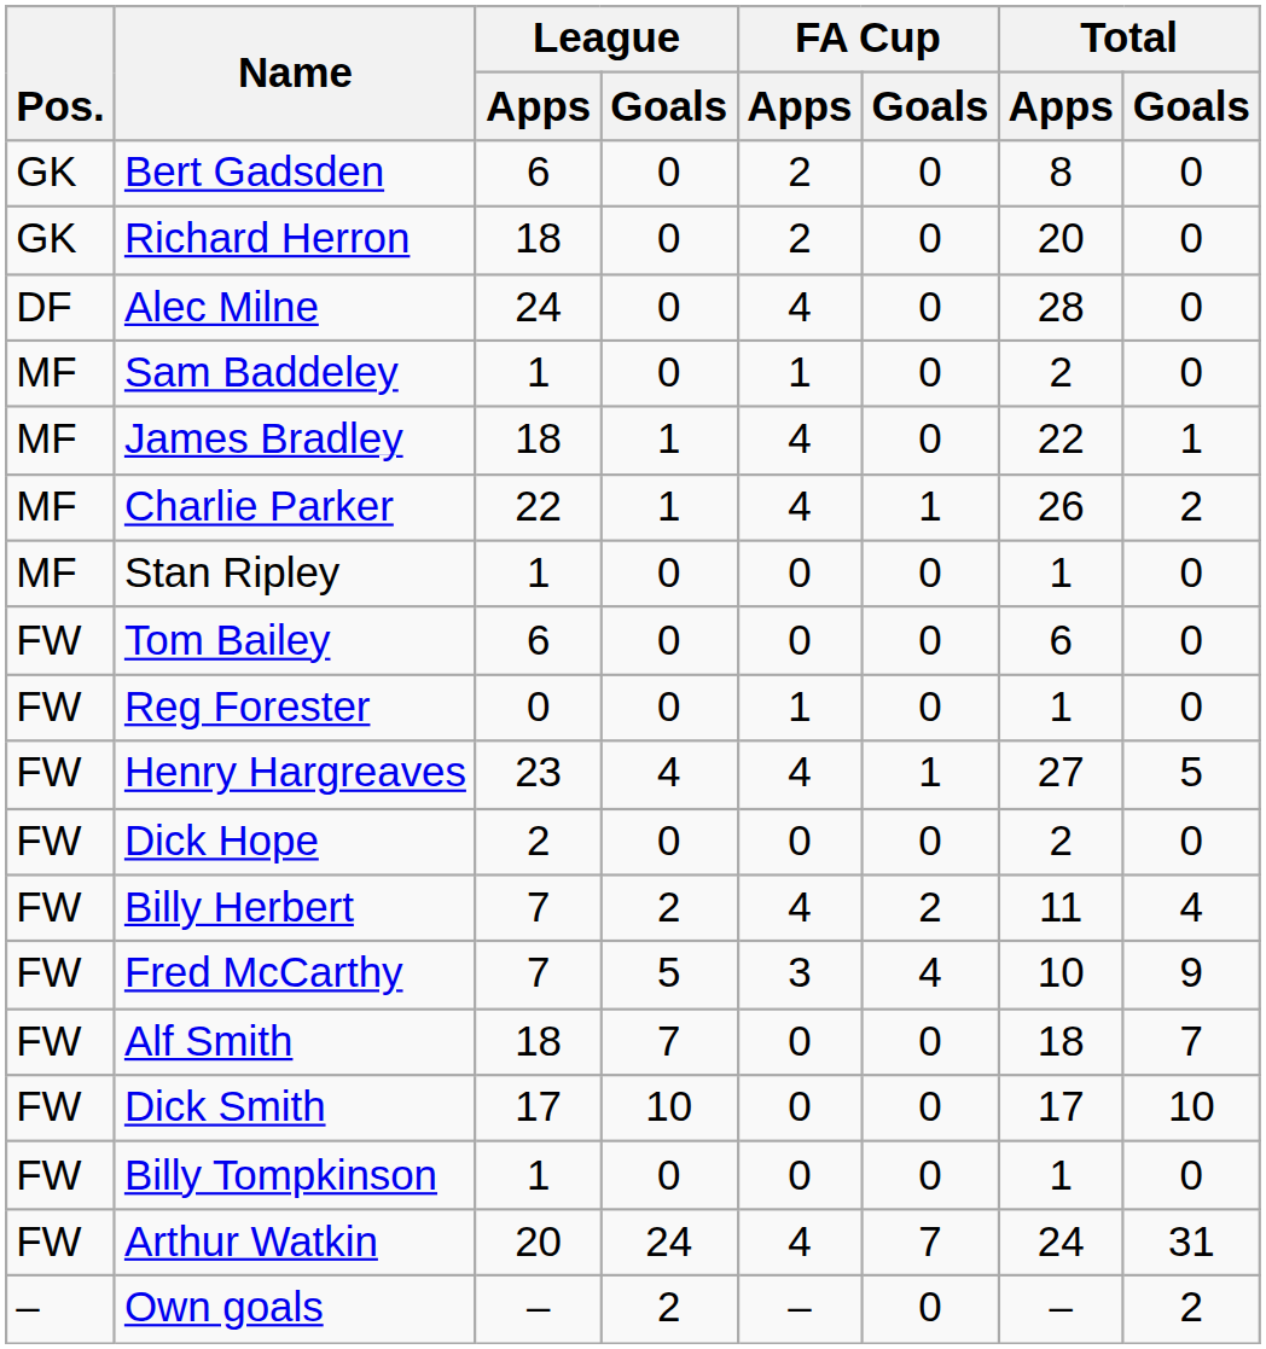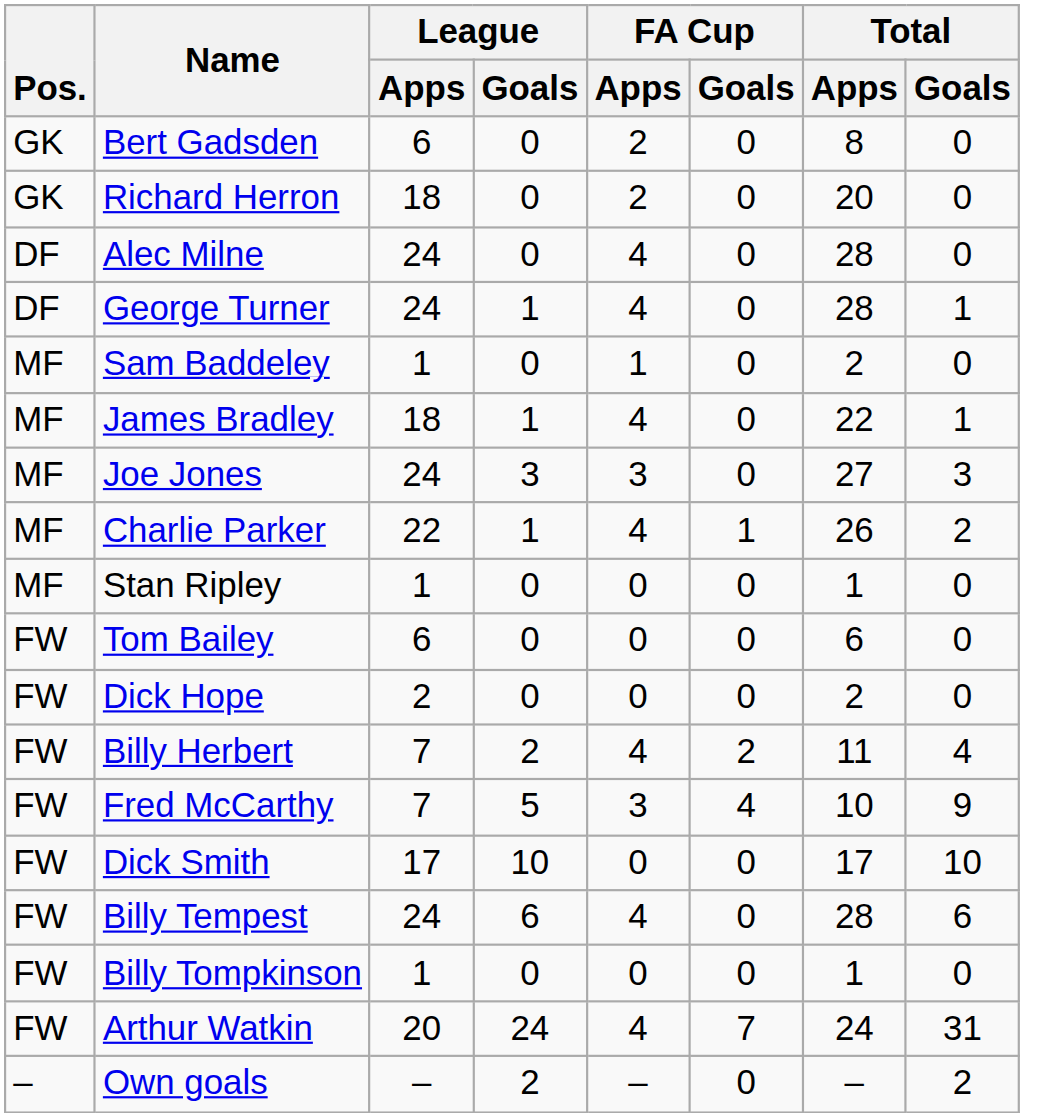 <table class="wikitable" style="text-align:center">
 <tr>
 <th rowspan="2" valign="bottom">Pos.</th>
 <th rowspan="2">Name</th>
 <th colspan="2" width="85">League</th>
 <th colspan="2" width="85">FA Cup</th>
 <th colspan="2" width="85">Total</th>
 </tr>
 <tr>
 <th>Apps</th>
 <th>Goals</th>
 <th>Apps</th>
 <th>Goals</th>
 <th>Apps</th>
 <th>Goals</th>
 </tr>
 <tr>
 <td align="left">GK</td>
 <td align="left"> <a href='#'>Bert Gadsden</a></td>
 <td>6</td>
 <td>0</td>
 <td>2</td>
 <td>0</td>
 <td>8</td>
 <td>0</td>
 </tr>
 <tr>
 <td align="left">GK</td>
 <td align="left"> <a href='#'>Richard Herron</a></td>
 <td>18</td>
 <td>0</td>
 <td>2</td>
 <td>0</td>
 <td>20</td>
 <td>0</td>
 </tr>
 <tr>
 <td align="left">DF</td>
 <td align="left"> <a href='#'>Alec Milne</a></td>
 <td>24</td>
 <td>0</td>
 <td>4</td>
 <td>0</td>
 <td>28</td>
 <td>0</td>
 </tr>
 <tr>
+<td align="left">DF</td>
+<td align="left"> <a href='#'>George Turner</a></td>
+<td>24</td>
+<td>1</td>
+<td>4</td>
+<td>0</td>
+<td>28</td>
+<td>1</td>
+</tr>
+<tr>
 <td align="left">MF</td>
 <td align="left"> <a href='#'>Sam Baddeley</a></td>
 <td>1</td>
 <td>0</td>
 <td>1</td>
 <td>0</td>
 <td>2</td>
 <td>0</td>
 </tr>
 <tr>
 <td align="left">MF</td>
 <td align="left"> <a href='#'>James Bradley</a></td>
 <td>18</td>
 <td>1</td>
 <td>4</td>
 <td>0</td>
 <td>22</td>
 <td>1</td>
+</tr>
+<tr>
+<td align="left">MF</td>
+<td align="left"> <a href='#'>Joe Jones</a></td>
+<td>24</td>
+<td>3</td>
+<td>3</td>
+<td>0</td>
+<td>27</td>
+<td>3</td>
 </tr>
 <tr>
 <td align="left">MF</td>
 <td align="left"> <a href='#'>Charlie Parker</a></td>
 <td>22</td>
 <td>1</td>
 <td>4</td>
 <td>1</td>
 <td>26</td>
 <td>2</td>
 </tr>
 <tr>
 <td align="left">MF</td>
 <td align="left"> Stan Ripley</td>
 <td>1</td>
 <td>0</td>
 <td>0</td>
 <td>0</td>
 <td>1</td>
 <td>0</td>
 </tr>
 <tr>
 <td align="left">FW</td>
 <td align="left"> <a href='#'>Tom Bailey</a></td>
 <td>6</td>
 <td>0</td>
 <td>0</td>
 <td>0</td>
 <td>6</td>
 <td>0</td>
 </tr>
 <tr>
 <td align="left">FW</td>
-<td align="left"> <a href='#'>Reg Forester</a></td>
-<td>0</td>
-<td>0</td>
-<td>1</td>
-<td>0</td>
-<td>1</td>
-<td>0</td>
-</tr>
-<tr>
-<td align="left">FW</td>
-<td align="left"> <a href='#'>Henry Hargreaves</a></td>
-<td>23</td>
-<td>4</td>
-<td>4</td>
-<td>1</td>
-<td>27</td>
-<td>5</td>
-</tr>
-<tr>
-<td align="left">FW</td>
 <td align="left"> <a href='#'>Dick Hope</a></td>
 <td>2</td>
 <td>0</td>
 <td>0</td>
 <td>0</td>
 <td>2</td>
 <td>0</td>
 </tr>
 <tr>
 <td align="left">FW</td>
 <td align="left"> <a href='#'>Billy Herbert</a></td>
 <td>7</td>
 <td>2</td>
 <td>4</td>
 <td>2</td>
 <td>11</td>
 <td>4</td>
 </tr>
 <tr>
 <td align="left">FW</td>
 <td align="left"> <a href='#'>Fred McCarthy</a></td>
 <td>7</td>
 <td>5</td>
 <td>3</td>
 <td>4</td>
 <td>10</td>
 <td>9</td>
 </tr>
 <tr>
 <td align="left">FW</td>
-<td align="left"> <a href='#'>Alf Smith</a></td>
-<td>18</td>
-<td>7</td>
-<td>0</td>
-<td>0</td>
-<td>18</td>
-<td>7</td>
-</tr>
-<tr>
-<td align="left">FW</td>
 <td align="left"> <a href='#'>Dick Smith</a></td>
 <td>17</td>
 <td>10</td>
 <td>0</td>
 <td>0</td>
 <td>17</td>
 <td>10</td>
+</tr>
+<tr>
+<td align="left">FW</td>
+<td align="left"> <a href='#'>Billy Tempest</a></td>
+<td>24</td>
+<td>6</td>
+<td>4</td>
+<td>0</td>
+<td>28</td>
+<td>6</td>
 </tr>
 <tr>
 <td align="left">FW</td>
 <td align="left"> <a href='#'>Billy Tompkinson</a></td>
 <td>1</td>
 <td>0</td>
 <td>0</td>
 <td>0</td>
 <td>1</td>
 <td>0</td>
 </tr>
 <tr>
 <td align="left">FW</td>
 <td align="left"> <a href='#'>Arthur Watkin</a></td>
 <td>20</td>
 <td>24</td>
 <td>4</td>
 <td>7</td>
 <td>24</td>
 <td>31</td>
 </tr>
 <tr>
 <td align="left">–</td>
 <td align="left"><a href='#'>Own goals</a></td>
 <td>–</td>
 <td>2</td>
 <td>–</td>
 <td>0</td>
 <td>–</td>
 <td>2</td>
 </tr>
 </table>
